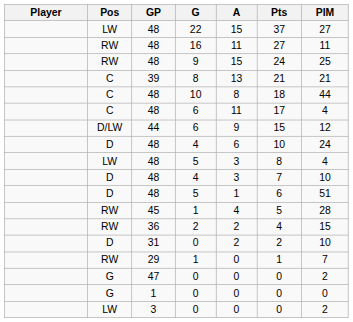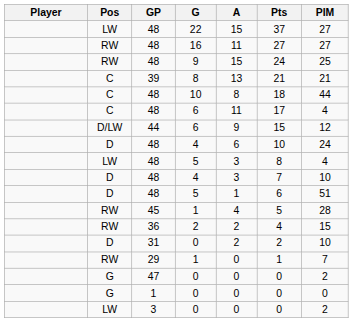 <table class="wikitable sortable" width="60%">
 <tr ALIGN="center">
 <th bgcolor="#DDDDFF" width="10%">Player</th>
 <th bgcolor="#DDDDFF" width="3%" title="Position">Pos</th>
 <th bgcolor="#DDDDFF" width="5%" title="Games played">GP</th>
 <th bgcolor="#DDDDFF" width="5%" title="Goals">G</th>
 <th bgcolor="#DDDDFF" width="5%" title="Assists">A</th>
 <th bgcolor="#DDDDFF" width="5%" title="Points">Pts</th>
 <th bgcolor="#DDDDFF" width="5%" title="Penalties in Minutes">PIM</th>
 </tr>
 <tr align="center">
 <td align="right"></td>
 <td>LW</td>
 <td>48</td>
 <td>22</td>
 <td>15</td>
 <td>37</td>
 <td>27</td>
 </tr>
 <tr align="center">
 <td align="right"></td>
 <td>RW</td>
 <td>48</td>
 <td>16</td>
 <td>11</td>
 <td>27</td>
-<td>11</td>
+<td>27</td>
 </tr>
 <tr align="center">
 <td align="right"></td>
 <td>RW</td>
 <td>48</td>
 <td>9</td>
 <td>15</td>
 <td>24</td>
 <td>25</td>
 </tr>
 <tr align="center">
 <td align="right"></td>
 <td>C</td>
 <td>39</td>
 <td>8</td>
 <td>13</td>
 <td>21</td>
 <td>21</td>
 </tr>
 <tr align="center">
 <td align="right"></td>
 <td>C</td>
 <td>48</td>
 <td>10</td>
 <td>8</td>
 <td>18</td>
 <td>44</td>
 </tr>
 <tr align="center">
 <td align="right"></td>
 <td>C</td>
 <td>48</td>
 <td>6</td>
 <td>11</td>
 <td>17</td>
 <td>4</td>
 </tr>
 <tr align="center">
 <td align="right"></td>
 <td>D/LW</td>
 <td>44</td>
 <td>6</td>
 <td>9</td>
 <td>15</td>
 <td>12</td>
 </tr>
 <tr align="center">
 <td align="right"></td>
 <td>D</td>
 <td>48</td>
 <td>4</td>
 <td>6</td>
 <td>10</td>
 <td>24</td>
 </tr>
 <tr align="center">
 <td align="right"></td>
 <td>LW</td>
 <td>48</td>
 <td>5</td>
 <td>3</td>
 <td>8</td>
 <td>4</td>
 </tr>
 <tr align="center">
 <td align="right"></td>
 <td>D</td>
 <td>48</td>
 <td>4</td>
 <td>3</td>
 <td>7</td>
 <td>10</td>
 </tr>
 <tr align="center">
 <td align="right"></td>
 <td>D</td>
 <td>48</td>
 <td>5</td>
 <td>1</td>
 <td>6</td>
 <td>51</td>
 </tr>
 <tr align="center">
 <td align="right"></td>
 <td>RW</td>
 <td>45</td>
 <td>1</td>
 <td>4</td>
 <td>5</td>
 <td>28</td>
 </tr>
 <tr align="center">
 <td align="right"></td>
 <td>RW</td>
 <td>36</td>
 <td>2</td>
 <td>2</td>
 <td>4</td>
 <td>15</td>
 </tr>
 <tr align="center">
 <td align="right"></td>
 <td>D</td>
 <td>31</td>
 <td>0</td>
 <td>2</td>
 <td>2</td>
 <td>10</td>
 </tr>
 <tr align="center">
 <td align="right"></td>
 <td>RW</td>
 <td>29</td>
 <td>1</td>
 <td>0</td>
 <td>1</td>
 <td>7</td>
 </tr>
 <tr align="center">
 <td align="right"></td>
 <td>G</td>
 <td>47</td>
 <td>0</td>
 <td>0</td>
 <td>0</td>
 <td>2</td>
 </tr>
 <tr align="center">
 <td align="right"></td>
 <td>G</td>
 <td>1</td>
 <td>0</td>
 <td>0</td>
 <td>0</td>
 <td>0</td>
 </tr>
 <tr align="center">
 <td align="right"></td>
 <td>LW</td>
 <td>3</td>
 <td>0</td>
 <td>0</td>
 <td>0</td>
 <td>2</td>
 </tr>
 </table>
